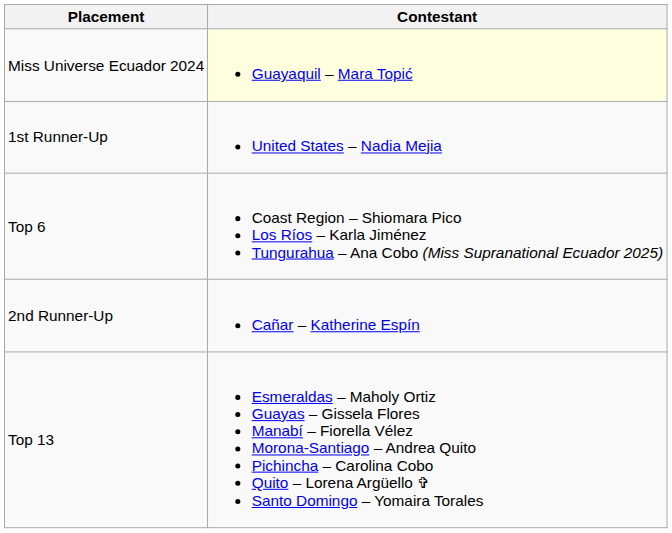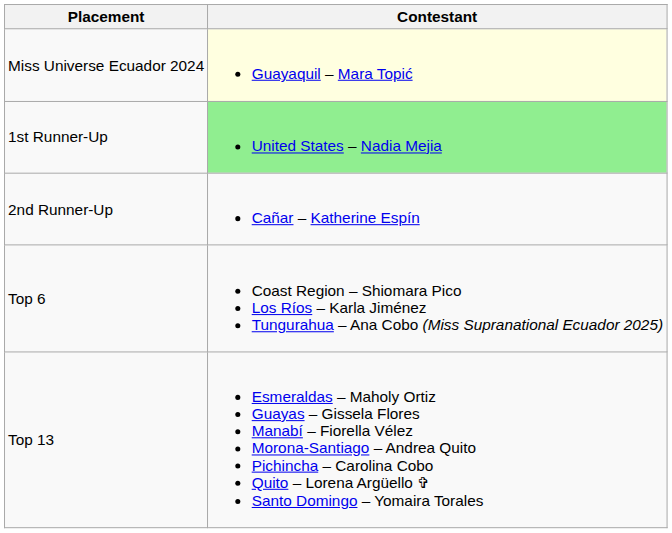 <table class="wikitable sortable" style="font-size: 95%;">
 <tr>
 <th>Placement</th>
 <th>Contestant</th>
 </tr>
 <tr>
 <td>Miss Universe Ecuador 2024</td>
 <td style="background: lightyellow;"><br><ul><li><a href='#'>Guayaquil</a> – <a href='#'>Mara Topić</a></li></ul></td>
 </tr>
 <tr>
 <td>1st Runner-Up</td>
-<td><br><ul><li><a href='#'>United States</a> – <a href='#'>Nadia Mejia</a></li></ul></td>
+<td style="background: lightgreen;"><br><ul><li><a href='#'>United States</a> – <a href='#'>Nadia Mejia</a></li></ul></td>
+</tr>
+<tr>
+<td>2nd Runner-Up</td>
+<td><br><ul><li><a href='#'>Cañar</a> – <a href='#'>Katherine Espín</a></li></ul></td>
 </tr>
 <tr>
 <td>Top 6</td>
 <td><br><ul><li>Coast Region – Shiomara Pico</li><li><a href='#'>Los Ríos</a> – Karla Jiménez</li><li><a href='#'>Tungurahua</a> – Ana Cobo <em>(Miss Supranational Ecuador 2025)</em></li></ul></td>
 </tr>
 <tr>
-<td>2nd Runner-Up</td>
-<td><br><ul><li><a href='#'>Cañar</a> – <a href='#'>Katherine Espín</a></li></ul></td>
-</tr>
-<tr>
 <td>Top 13</td>
 <td><br><ul><li><a href='#'>Esmeraldas</a> – Maholy Ortiz</li><li><a href='#'>Guayas</a> – Gissela Flores</li><li><a href='#'>Manabí</a> – Fiorella Vélez</li><li><a href='#'>Morona-Santiago</a> – Andrea Quito</li><li><a href='#'>Pichincha</a> – Carolina Cobo</li><li><a href='#'>Quito</a> – Lorena Argüello ✞</li><li><a href='#'>Santo Domingo</a> – Yomaira Torales</li></ul></td>
 </tr>
 </table>
